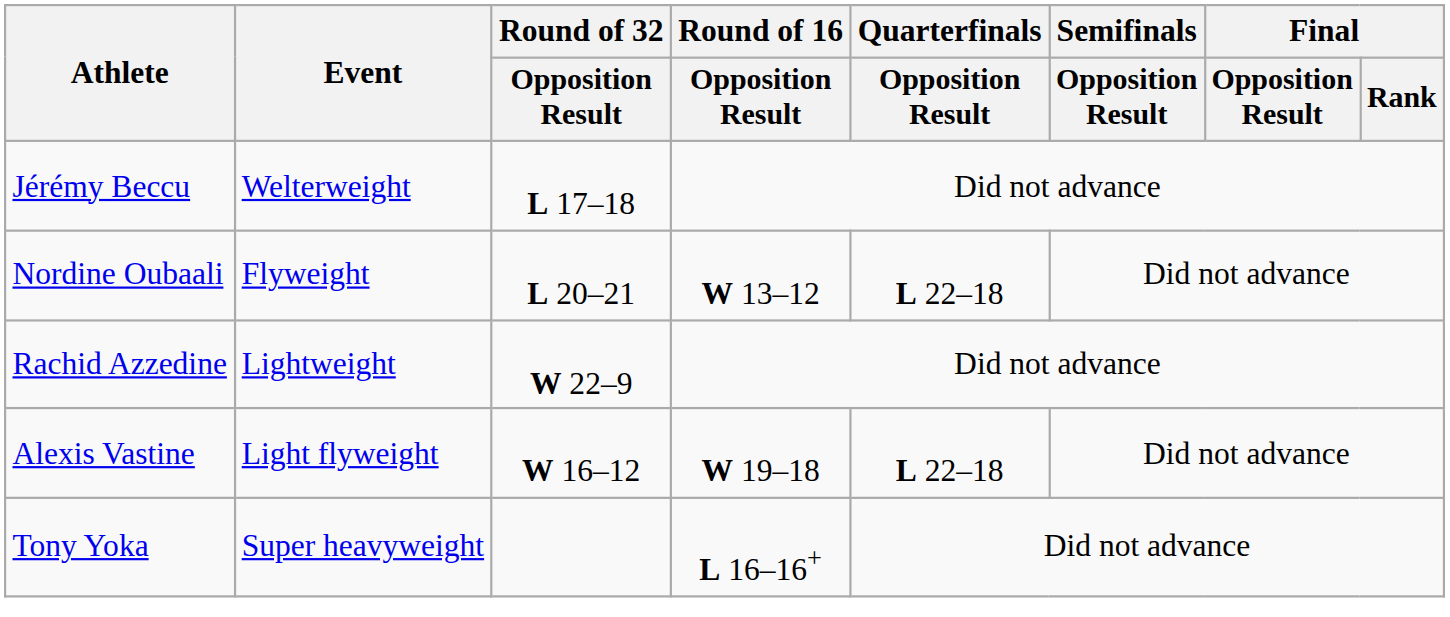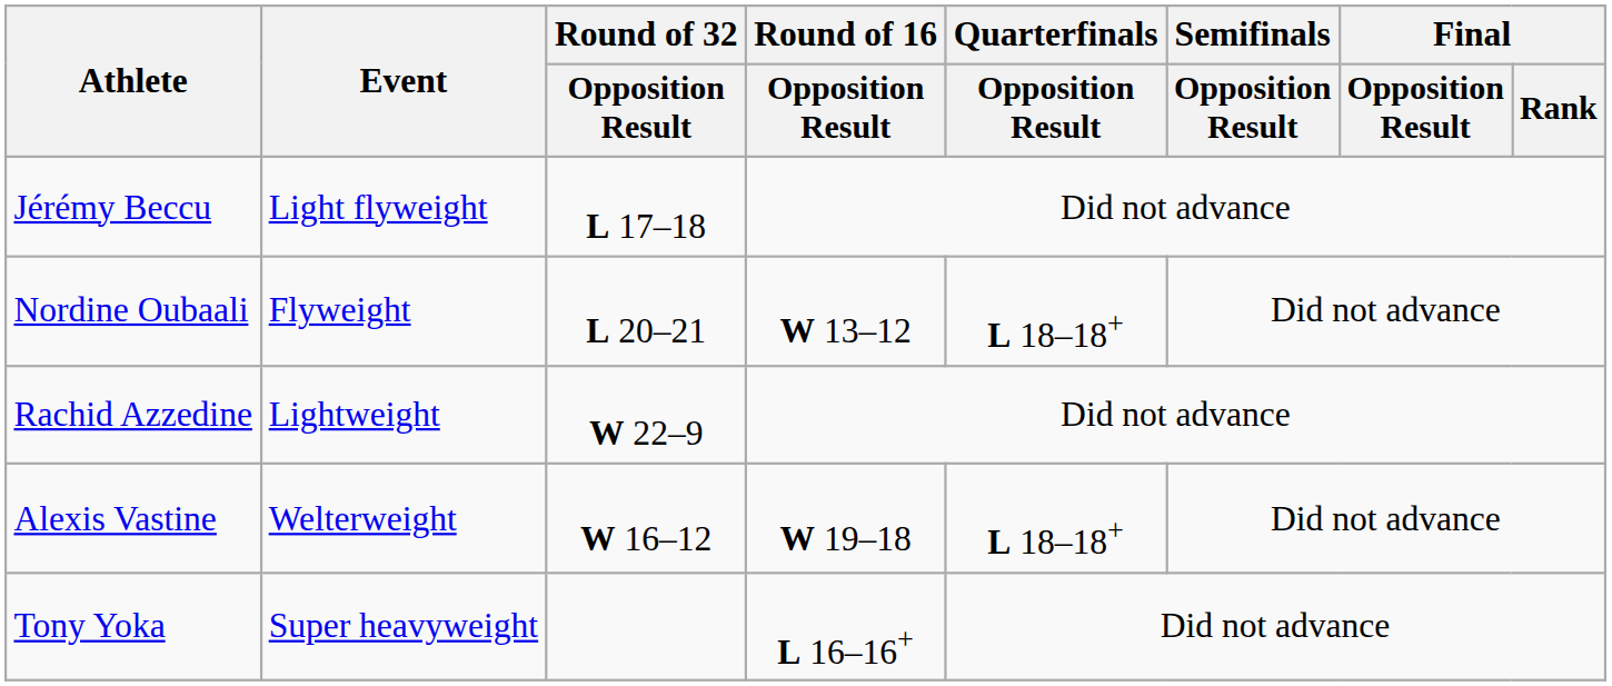 <table class="wikitable" style="font-size:90%">
 <tr>
 <th rowspan="2">Athlete</th>
 <th rowspan="2">Event</th>
 <th>Round of 32</th>
 <th>Round of 16</th>
 <th>Quarterfinals</th>
 <th>Semifinals</th>
 <th colspan=2>Final</th>
 </tr>
 <tr style="font-size:95%">
 <th>Opposition<br>Result</th>
 <th>Opposition<br>Result</th>
 <th>Opposition<br>Result</th>
 <th>Opposition<br>Result</th>
 <th>Opposition<br>Result</th>
 <th>Rank</th>
 </tr>
 <tr align=center>
 <td align=left><a href='#'>Jérémy Beccu</a></td>
-<td align=left><a href='#'>Welterweight</a></td>
+<td align=left><a href='#'>Light flyweight</a></td>
 <td><br><strong>L</strong> 17–18</td>
 <td colspan=5>Did not advance</td>
 </tr>
 <tr align=center>
 <td align=left><a href='#'>Nordine Oubaali</a></td>
 <td align=left><a href='#'>Flyweight</a></td>
 <td><br><strong>L</strong> 20–21</td>
 <td><br><strong>W</strong> 13–12</td>
-<td><br><strong>L</strong> 22–18</td>
+<td><br><strong>L</strong> 18–18<sup>+</sup></td>
 <td colspan=3>Did not advance</td>
 </tr>
 <tr align=center>
 <td align=left><a href='#'>Rachid Azzedine</a></td>
 <td align=left><a href='#'>Lightweight</a></td>
 <td><br><strong>W</strong> 22–9</td>
 <td colspan=5>Did not advance</td>
 </tr>
 <tr align=center>
 <td align=left><a href='#'>Alexis Vastine</a></td>
-<td align=left><a href='#'>Light flyweight</a></td>
+<td align=left><a href='#'>Welterweight</a></td>
 <td><br><strong>W</strong> 16–12</td>
 <td><br><strong>W</strong> 19–18</td>
-<td><br><strong>L</strong> 22–18</td>
+<td><br><strong>L</strong> 18–18<sup>+</sup></td>
 <td colspan=3>Did not advance</td>
 </tr>
 <tr align=center>
 <td align=left><a href='#'>Tony Yoka</a></td>
 <td align=left><a href='#'>Super heavyweight</a></td>
 <td></td>
 <td><br><strong>L</strong> 16–16<sup>+</sup></td>
 <td colspan=4>Did not advance</td>
 </tr>
 </table>
